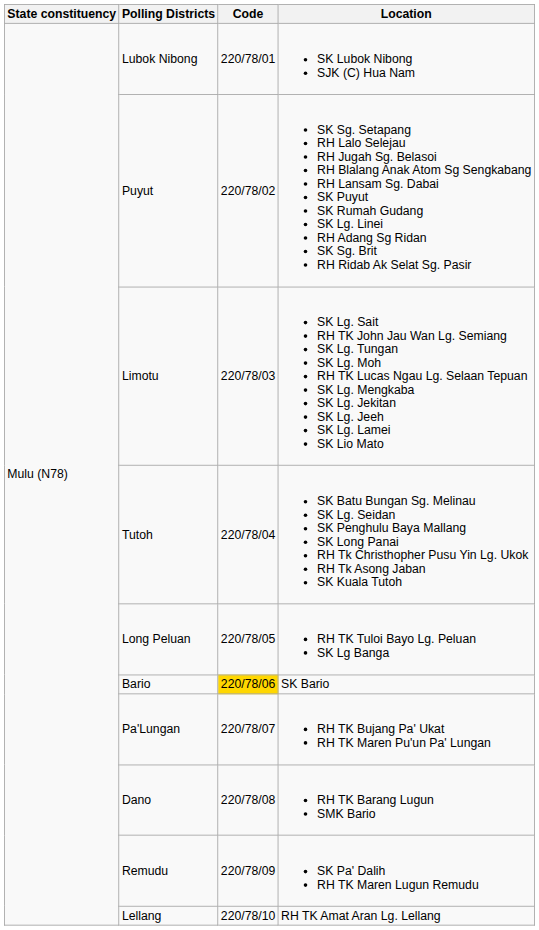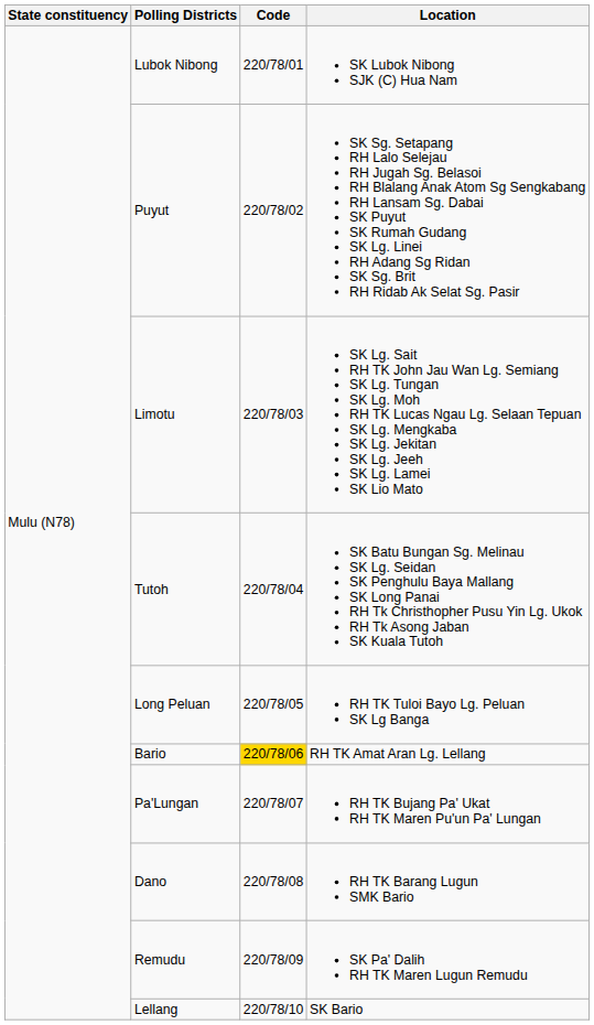 <table class="wikitable sortable mw-collapsible" style="white-space:nowrap;font-size:85%">
 <tr>
 <th>State constituency</th>
 <th>Polling Districts</th>
 <th>Code</th>
 <th>Location</th>
 </tr>
 <tr>
 <td rowspan="10">Mulu (N78)</td>
 <td>Lubok Nibong</td>
 <td>220/78/01</td>
 <td><br><ul><li>SK Lubok Nibong</li><li>SJK (C) Hua Nam</li></ul></td>
 </tr>
 <tr>
 <td>Puyut</td>
 <td>220/78/02</td>
 <td><br><ul><li>SK Sg. Setapang</li><li>RH Lalo Selejau</li><li>RH Jugah Sg. Belasoi</li><li>RH Blalang Anak Atom Sg Sengkabang</li><li>RH Lansam Sg. Dabai</li><li>SK Puyut</li><li>SK Rumah  Gudang</li><li>SK Lg. Linei</li><li>RH Adang Sg Ridan</li><li>SK Sg. Brit</li><li>RH Ridab Ak Selat Sg. Pasir</li></ul></td>
 </tr>
 <tr>
 <td>Limotu</td>
 <td>220/78/03</td>
 <td><br><ul><li>SK Lg. Sait</li><li>RH TK John Jau Wan Lg. Semiang</li><li>SK Lg. Tungan</li><li>SK Lg. Moh</li><li>RH TK Lucas Ngau Lg. Selaan Tepuan</li><li>SK Lg. Mengkaba</li><li>SK Lg. Jekitan</li><li>SK Lg. Jeeh</li><li>SK Lg. Lamei</li><li>SK Lio Mato</li></ul></td>
 </tr>
 <tr>
 <td>Tutoh</td>
 <td>220/78/04</td>
 <td><br><ul><li>SK Batu Bungan Sg. Melinau</li><li>SK Lg. Seidan</li><li>SK Penghulu Baya Mallang</li><li>SK Long Panai</li><li>RH Tk Christhopher Pusu Yin Lg. Ukok</li><li>RH Tk Asong Jaban</li><li>SK Kuala Tutoh</li></ul></td>
 </tr>
 <tr>
 <td>Long Peluan</td>
 <td>220/78/05</td>
 <td><br><ul><li>RH TK Tuloi Bayo Lg. Peluan</li><li>SK Lg Banga</li></ul></td>
 </tr>
 <tr>
 <td>Bario</td>
 <td style="background: gold;">220/78/06</td>
-<td>SK Bario</td>
+<td>RH TK Amat Aran Lg. Lellang</td>
 </tr>
 <tr>
 <td>Pa'Lungan</td>
 <td>220/78/07</td>
 <td><br><ul><li>RH TK Bujang Pa' Ukat</li><li>RH TK Maren Pu'un Pa' Lungan</li></ul></td>
 </tr>
 <tr>
 <td>Dano</td>
 <td>220/78/08</td>
 <td><br><ul><li>RH TK Barang Lugun</li><li>SMK Bario</li></ul></td>
 </tr>
 <tr>
 <td>Remudu</td>
 <td>220/78/09</td>
 <td><br><ul><li>SK Pa' Dalih</li><li>RH TK Maren Lugun Remudu</li></ul></td>
 </tr>
 <tr>
 <td>Lellang</td>
 <td>220/78/10</td>
-<td>RH TK Amat Aran Lg. Lellang</td>
+<td>SK Bario</td>
 </tr>
 </table>
